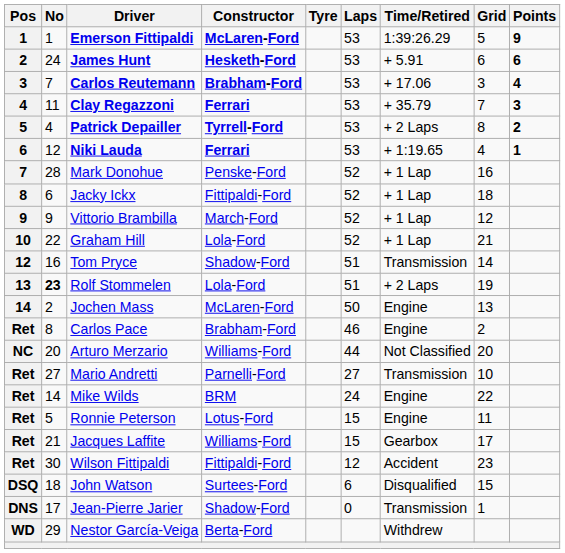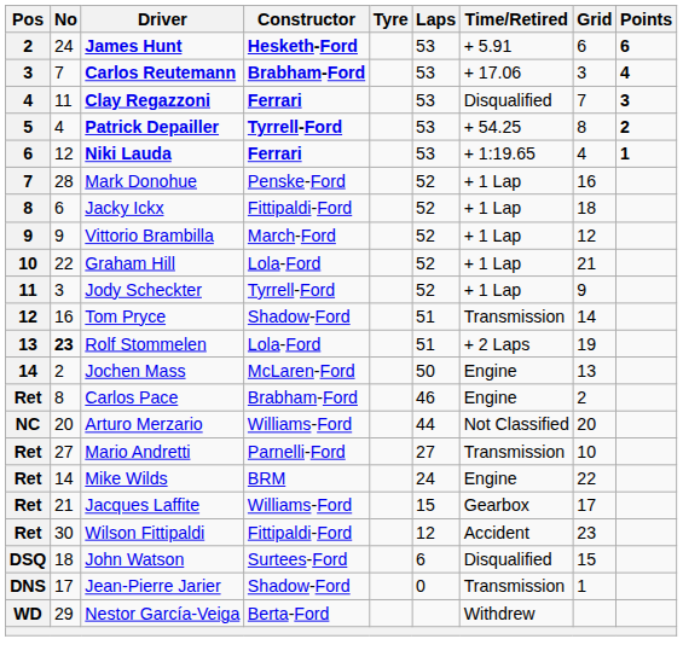 <table class="wikitable" style="font-size: 95%">
 <tr>
 <th>Pos</th>
 <th>No</th>
 <th>Driver</th>
 <th>Constructor</th>
 <th>Tyre</th>
 <th>Laps</th>
 <th>Time/Retired</th>
 <th>Grid</th>
 <th>Points</th>
-</tr>
-<tr>
-<th>1</th>
-<td>1</td>
-<td> <strong><a href='#'>Emerson Fittipaldi</a></strong></td>
-<td><strong><a href='#'>McLaren</a>-<a href='#'>Ford</a></strong></td>
-<td></td>
-<td>53</td>
-<td>1:39:26.29</td>
-<td>5</td>
-<td><strong>9</strong></td>
 </tr>
 <tr>
 <th>2</th>
 <td>24</td>
 <td> <strong><a href='#'>James Hunt</a></strong></td>
 <td><strong><a href='#'>Hesketh</a>-<a href='#'>Ford</a></strong></td>
 <td></td>
 <td>53</td>
 <td>+ 5.91</td>
 <td>6</td>
 <td><strong>6</strong></td>
 </tr>
 <tr>
 <th>3</th>
 <td>7</td>
 <td> <strong><a href='#'>Carlos Reutemann</a></strong></td>
 <td><strong><a href='#'>Brabham</a>-<a href='#'>Ford</a></strong></td>
 <td></td>
 <td>53</td>
 <td>+ 17.06</td>
 <td>3</td>
 <td><strong>4</strong></td>
 </tr>
 <tr>
 <th>4</th>
 <td>11</td>
 <td> <strong><a href='#'>Clay Regazzoni</a></strong></td>
 <td><strong><a href='#'>Ferrari</a></strong></td>
 <td></td>
 <td>53</td>
-<td>+ 35.79</td>
+<td>Disqualified</td>
 <td>7</td>
 <td><strong>3</strong></td>
 </tr>
 <tr>
 <th>5</th>
 <td>4</td>
 <td> <strong><a href='#'>Patrick Depailler</a></strong></td>
 <td><strong><a href='#'>Tyrrell</a>-<a href='#'>Ford</a></strong></td>
 <td></td>
 <td>53</td>
-<td>+ 2 Laps</td>
+<td>+ 54.25</td>
 <td>8</td>
 <td><strong>2</strong></td>
 </tr>
 <tr>
 <th>6</th>
 <td>12</td>
 <td> <strong><a href='#'>Niki Lauda</a></strong></td>
 <td><strong><a href='#'>Ferrari</a></strong></td>
 <td></td>
 <td>53</td>
 <td>+ 1:19.65</td>
 <td>4</td>
 <td><strong>1</strong></td>
 </tr>
 <tr>
 <th>7</th>
 <td>28</td>
 <td> <a href='#'>Mark Donohue</a></td>
 <td><a href='#'>Penske</a>-<a href='#'>Ford</a></td>
 <td></td>
 <td>52</td>
 <td>+ 1 Lap</td>
 <td>16</td>
 <td> </td>
 </tr>
 <tr>
 <th>8</th>
 <td>6</td>
 <td> <a href='#'>Jacky Ickx</a></td>
 <td><a href='#'>Fittipaldi</a>-<a href='#'>Ford</a></td>
 <td></td>
 <td>52</td>
 <td>+ 1 Lap</td>
 <td>18</td>
 <td> </td>
 </tr>
 <tr>
 <th>9</th>
 <td>9</td>
 <td> <a href='#'>Vittorio Brambilla</a></td>
 <td><a href='#'>March</a>-<a href='#'>Ford</a></td>
 <td></td>
 <td>52</td>
 <td>+ 1 Lap</td>
 <td>12</td>
 <td> </td>
 </tr>
 <tr>
 <th>10</th>
 <td>22</td>
 <td> <a href='#'>Graham Hill</a></td>
 <td><a href='#'>Lola</a>-<a href='#'>Ford</a></td>
 <td></td>
 <td>52</td>
 <td>+ 1 Lap</td>
 <td>21</td>
+<td> </td>
+</tr>
+<tr>
+<th>11</th>
+<td>3</td>
+<td> <a href='#'>Jody Scheckter</a></td>
+<td><a href='#'>Tyrrell</a>-<a href='#'>Ford</a></td>
+<td></td>
+<td>52</td>
+<td>+ 1 Lap</td>
+<td>9</td>
 <td> </td>
 </tr>
 <tr>
 <th>12</th>
 <td>16</td>
 <td> <a href='#'>Tom Pryce</a></td>
 <td><a href='#'>Shadow</a>-<a href='#'>Ford</a></td>
 <td></td>
 <td>51</td>
 <td>Transmission</td>
 <td>14</td>
 <td> </td>
 </tr>
 <tr>
 <th>13</th>
 <td><strong>23</strong></td>
 <td> <a href='#'>Rolf Stommelen</a></td>
 <td><a href='#'>Lola</a>-<a href='#'>Ford</a></td>
 <td></td>
 <td>51</td>
 <td>+ 2 Laps</td>
 <td>19</td>
 <td> </td>
 </tr>
 <tr>
 <th>14</th>
 <td>2</td>
 <td> <a href='#'>Jochen Mass</a></td>
 <td><a href='#'>McLaren</a>-<a href='#'>Ford</a></td>
 <td></td>
 <td>50</td>
 <td>Engine</td>
 <td>13</td>
 <td> </td>
 </tr>
 <tr>
 <th>Ret</th>
 <td>8</td>
 <td> <a href='#'>Carlos Pace</a></td>
 <td><a href='#'>Brabham</a>-<a href='#'>Ford</a></td>
 <td></td>
 <td>46</td>
 <td>Engine</td>
 <td>2</td>
 <td> </td>
 </tr>
 <tr>
 <th>NC</th>
 <td>20</td>
 <td> <a href='#'>Arturo Merzario</a></td>
 <td><a href='#'>Williams</a>-<a href='#'>Ford</a></td>
 <td></td>
 <td>44</td>
 <td>Not Classified</td>
 <td>20</td>
 <td> </td>
 </tr>
 <tr>
 <th>Ret</th>
 <td>27</td>
 <td> <a href='#'>Mario Andretti</a></td>
 <td><a href='#'>Parnelli</a>-<a href='#'>Ford</a></td>
 <td></td>
 <td>27</td>
 <td>Transmission</td>
 <td>10</td>
 <td> </td>
 </tr>
 <tr>
 <th>Ret</th>
 <td>14</td>
 <td> <a href='#'>Mike Wilds</a></td>
 <td><a href='#'>BRM</a></td>
 <td></td>
 <td>24</td>
 <td>Engine</td>
 <td>22</td>
 <td> </td>
 </tr>
 <tr>
 <th>Ret</th>
-<td>5</td>
-<td> <a href='#'>Ronnie Peterson</a></td>
-<td><a href='#'>Lotus</a>-<a href='#'>Ford</a></td>
-<td></td>
-<td>15</td>
-<td>Engine</td>
-<td>11</td>
-<td> </td>
-</tr>
-<tr>
-<th>Ret</th>
 <td>21</td>
 <td> <a href='#'>Jacques Laffite</a></td>
 <td><a href='#'>Williams</a>-<a href='#'>Ford</a></td>
 <td></td>
 <td>15</td>
 <td>Gearbox</td>
 <td>17</td>
 <td> </td>
 </tr>
 <tr>
 <th>Ret</th>
 <td>30</td>
 <td> <a href='#'>Wilson Fittipaldi</a></td>
 <td><a href='#'>Fittipaldi</a>-<a href='#'>Ford</a></td>
 <td></td>
 <td>12</td>
 <td>Accident</td>
 <td>23</td>
 <td> </td>
 </tr>
 <tr>
 <th>DSQ</th>
 <td>18</td>
 <td> <a href='#'>John Watson</a></td>
 <td><a href='#'>Surtees</a>-<a href='#'>Ford</a></td>
 <td></td>
 <td>6</td>
 <td>Disqualified</td>
 <td>15</td>
 <td> </td>
 </tr>
 <tr>
 <th>DNS</th>
 <td>17</td>
 <td> <a href='#'>Jean-Pierre Jarier</a></td>
 <td><a href='#'>Shadow</a>-<a href='#'>Ford</a></td>
 <td></td>
 <td>0</td>
 <td>Transmission</td>
 <td>1</td>
 <td> </td>
 </tr>
 <tr>
 <th>WD</th>
 <td>29</td>
 <td> <a href='#'>Nestor García-Veiga</a></td>
 <td><a href='#'>Berta</a>-<a href='#'>Ford</a></td>
 <td></td>
 <td></td>
 <td>Withdrew</td>
 <td></td>
 <td></td>
 </tr>
 <tr>
 <th colspan="9"></th>
 </tr>
 </table>
